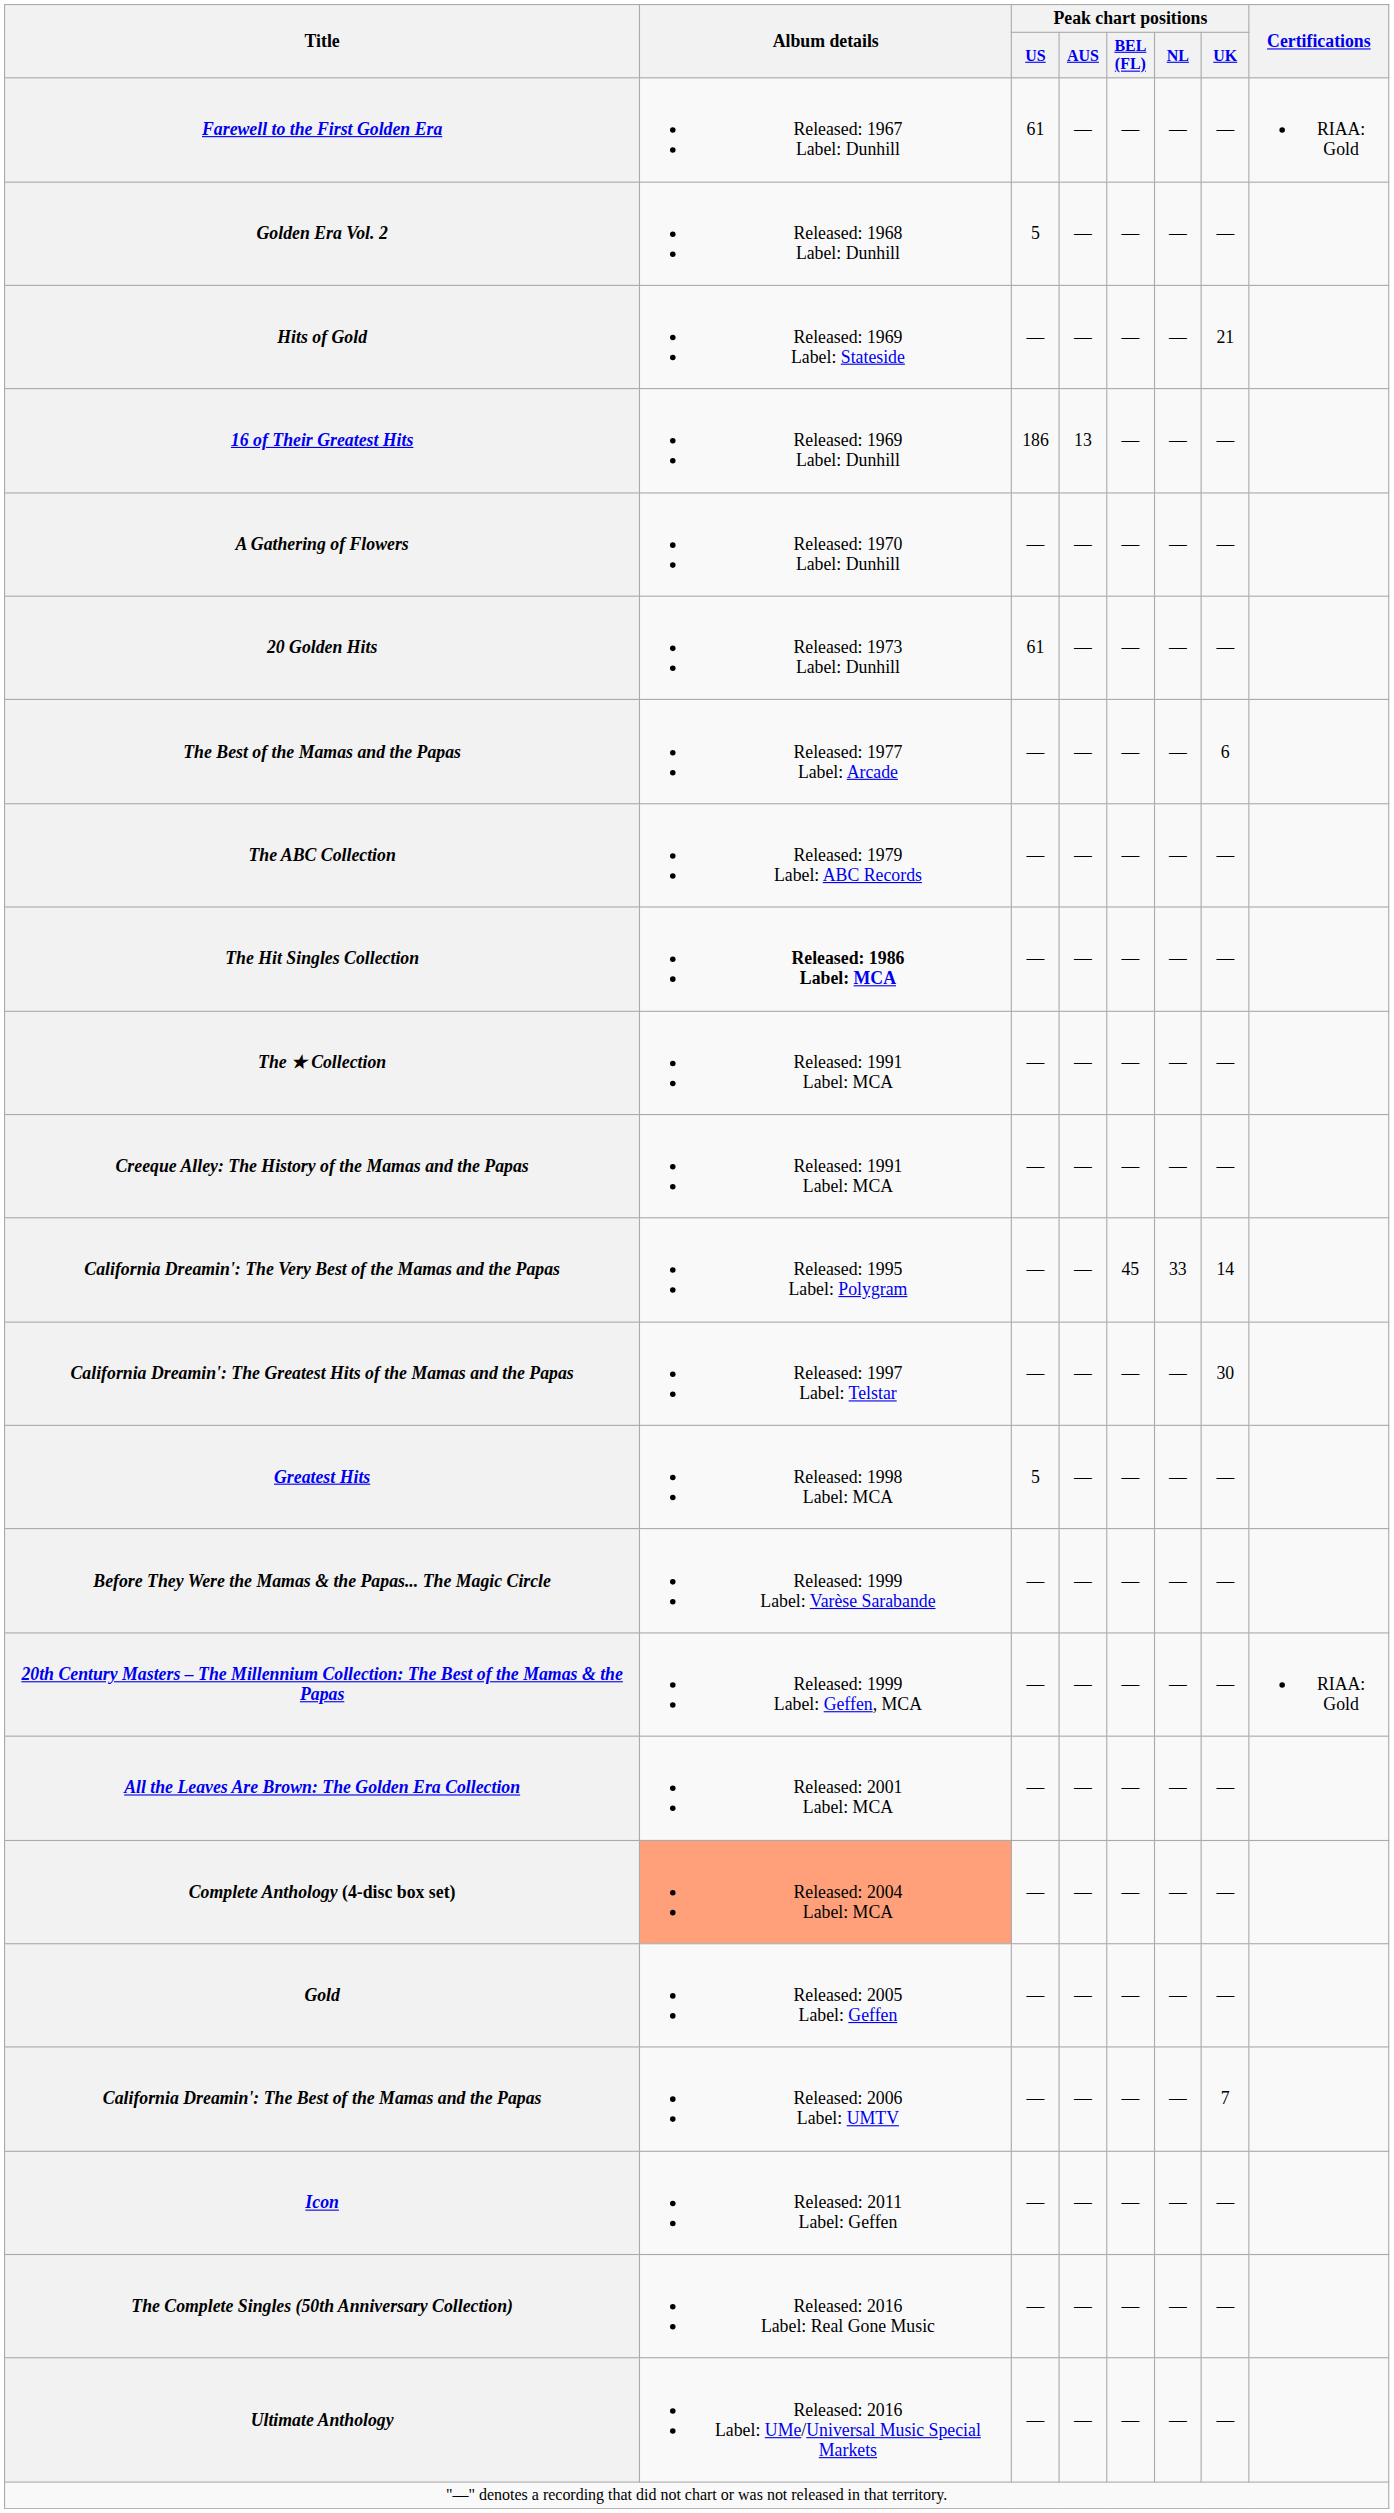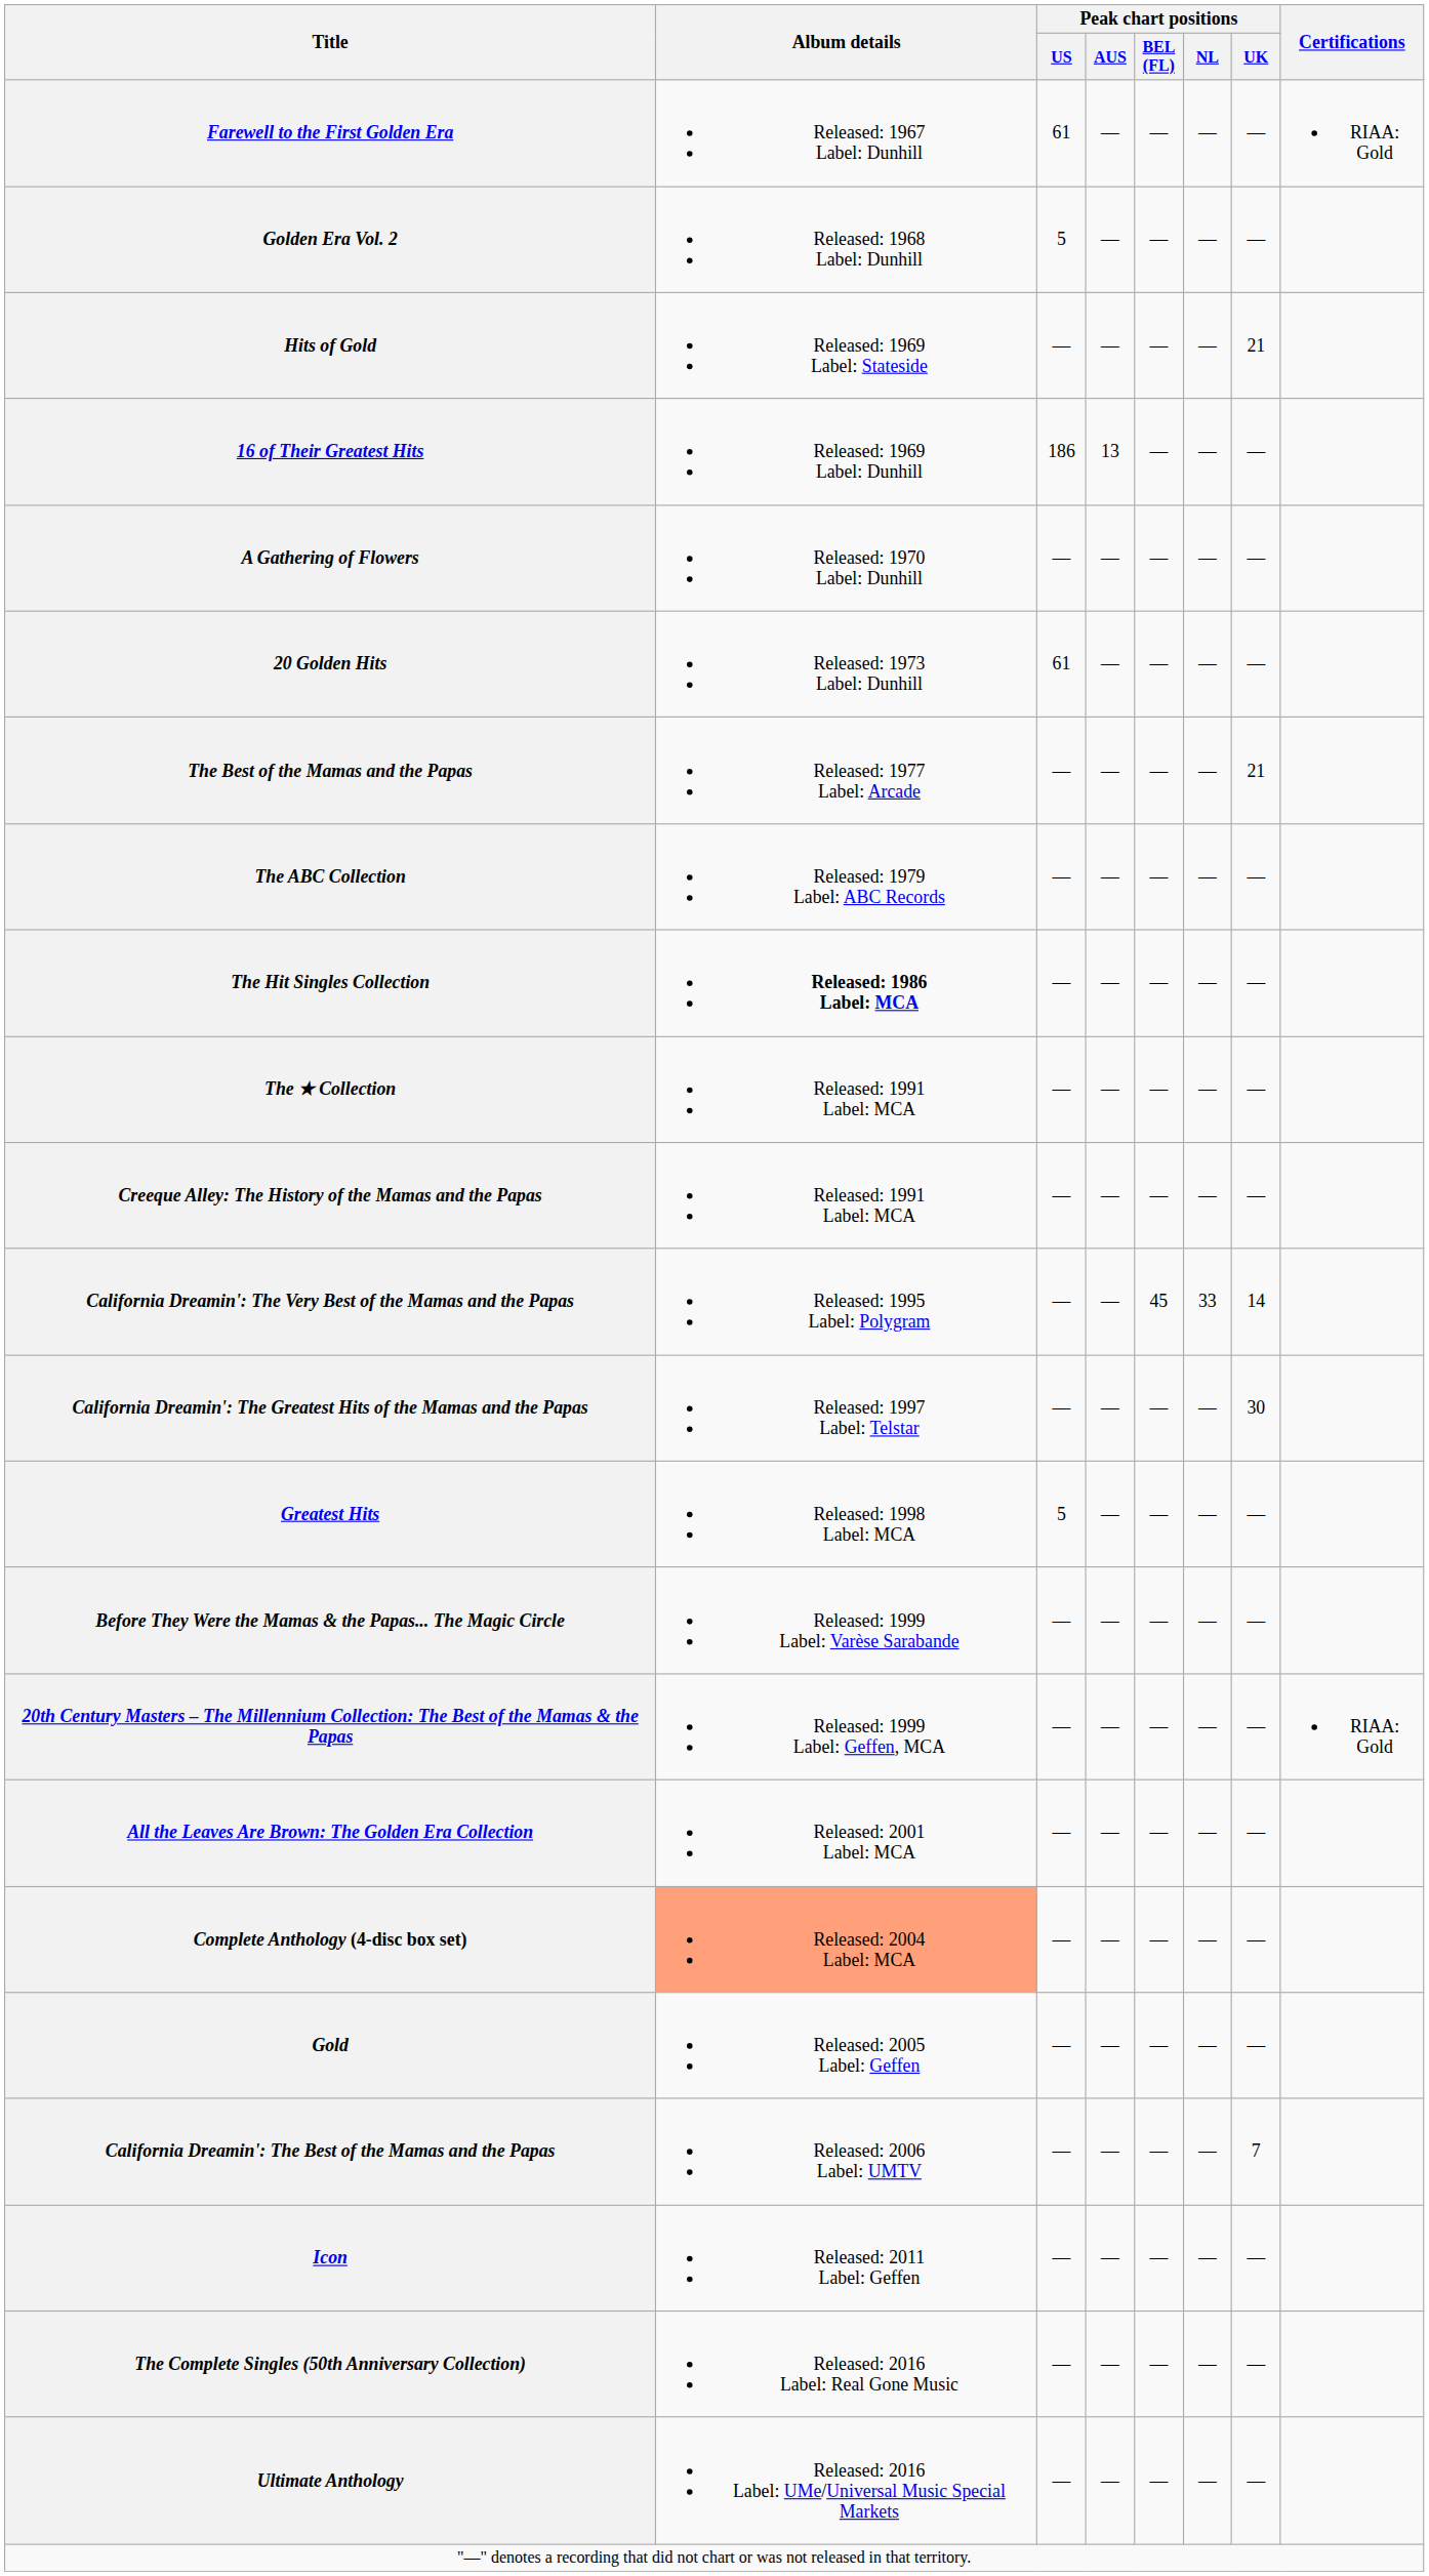 <table class="wikitable plainrowheaders" style="text-align:center;">
 <tr>
 <th scope="col" rowspan="2">Title</th>
 <th scope="col" rowspan="2">Album details</th>
 <th scope="col" colspan="5">Peak chart positions</th>
 <th scope="col" rowspan="2"><a href='#'>Certifications</a></th>
 </tr>
 <tr>
 <th scope="col" style="width:2.5em;font-size:90%"><a href='#'>US</a><br></th>
 <th scope="col" style="width:2.5em;font-size:90%"><a href='#'>AUS</a><br></th>
 <th scope="col" style="width:2.5em;font-size:90%"><a href='#'>BEL (FL)</a><br></th>
 <th scope="col" style="width:2.5em;font-size:90%"><a href='#'>NL</a><br></th>
 <th scope="col" style="width:2.5em;font-size:90%"><a href='#'>UK</a><br></th>
 </tr>
 <tr>
 <th scope="row"><em><a href='#'>Farewell to the First Golden Era</a></em></th>
 <td><br><ul><li>Released: 1967</li><li>Label: Dunhill </li></ul></td>
 <td>61</td>
 <td>—</td>
 <td>—</td>
 <td>—</td>
 <td>—</td>
 <td><br><ul><li>RIAA: Gold</li></ul></td>
 </tr>
 <tr>
 <th scope="row"><em>Golden Era Vol. 2</em></th>
 <td><br><ul><li>Released: 1968</li><li>Label: Dunhill </li></ul></td>
 <td>5</td>
 <td>—</td>
 <td>—</td>
 <td>—</td>
 <td>—</td>
 <td></td>
 </tr>
 <tr>
 <th scope="row"><em>Hits of Gold</em></th>
 <td><br><ul><li>Released: 1969</li><li>Label: <a href='#'>Stateside</a> </li></ul></td>
 <td>—</td>
 <td>—</td>
 <td>—</td>
 <td>—</td>
 <td>21</td>
 <td></td>
 </tr>
 <tr>
 <th scope="row"><em><a href='#'>16 of Their Greatest Hits</a></em></th>
 <td><br><ul><li>Released: 1969</li><li>Label: Dunhill </li></ul></td>
 <td>186</td>
 <td>13</td>
 <td>—</td>
 <td>—</td>
 <td>—</td>
 <td></td>
 </tr>
 <tr>
 <th scope="row"><em>A Gathering of Flowers</em></th>
 <td><br><ul><li>Released: 1970</li><li>Label: Dunhill </li></ul></td>
 <td>—</td>
 <td>—</td>
 <td>—</td>
 <td>—</td>
 <td>—</td>
 <td></td>
 </tr>
 <tr>
 <th scope="row"><em>20 Golden Hits</em></th>
 <td><br><ul><li>Released: 1973</li><li>Label: Dunhill </li></ul></td>
 <td>61</td>
 <td>—</td>
 <td>—</td>
 <td>—</td>
 <td>—</td>
 <td></td>
 </tr>
 <tr>
 <th scope="row"><em>The Best of the Mamas and the Papas</em></th>
 <td><br><ul><li>Released: 1977</li><li>Label: <a href='#'>Arcade</a> </li></ul></td>
 <td>—</td>
 <td>—</td>
 <td>—</td>
 <td>—</td>
-<td>6</td>
+<td>21</td>
 <td></td>
 </tr>
 <tr>
 <th scope="row"><em>The ABC Collection</em></th>
 <td><br><ul><li>Released: 1979</li><li>Label: <a href='#'>ABC Records</a> </li></ul></td>
 <td>—</td>
 <td>—</td>
 <td>—</td>
 <td>—</td>
 <td>—</td>
 <td></td>
 </tr>
 <tr>
 <th scope="row"><em>The Hit Singles Collection</em></th>
 <td><strong><br><ul><li>Released: 1986</li><li>Label: <a href='#'>MCA</a> </li></ul></strong></td>
 <td>—</td>
 <td>—</td>
 <td>—</td>
 <td>—</td>
 <td>—</td>
 <td></td>
 </tr>
 <tr>
 <th scope="row"><em>The ★ Collection</em></th>
 <td><br><ul><li>Released: 1991</li><li>Label: MCA </li></ul></td>
 <td>—</td>
 <td>—</td>
 <td>—</td>
 <td>—</td>
 <td>—</td>
 <td></td>
 </tr>
 <tr>
 <th scope="row"><em>Creeque Alley: The History of the Mamas and the Papas</em></th>
 <td><br><ul><li>Released: 1991</li><li>Label: MCA </li></ul></td>
 <td>—</td>
 <td>—</td>
 <td>—</td>
 <td>—</td>
 <td>—</td>
 <td></td>
 </tr>
 <tr>
 <th scope="row"><em>California Dreamin': The Very Best of the Mamas and the Papas</em></th>
 <td><br><ul><li>Released: 1995</li><li>Label: <a href='#'>Polygram</a> </li></ul></td>
 <td>—</td>
 <td>—</td>
 <td>45</td>
 <td>33</td>
 <td>14</td>
 <td></td>
 </tr>
 <tr>
 <th scope="row"><em>California Dreamin': The Greatest Hits of the Mamas and the Papas</em></th>
 <td><br><ul><li>Released: 1997</li><li>Label: <a href='#'>Telstar</a> </li></ul></td>
 <td>—</td>
 <td>—</td>
 <td>—</td>
 <td>—</td>
 <td>30</td>
 <td></td>
 </tr>
 <tr>
 <th scope="row"><em><a href='#'>Greatest Hits</a></em></th>
 <td><br><ul><li>Released: 1998</li><li>Label: MCA </li></ul></td>
 <td>5</td>
 <td>—</td>
 <td>—</td>
 <td>—</td>
 <td>—</td>
 <td></td>
 </tr>
 <tr>
 <th scope="row"><em>Before They Were the Mamas & the Papas... The Magic Circle</em></th>
 <td><br><ul><li>Released: 1999</li><li>Label: <a href='#'>Varèse Sarabande</a> </li></ul></td>
 <td>—</td>
 <td>—</td>
 <td>—</td>
 <td>—</td>
 <td>—</td>
 <td></td>
 </tr>
 <tr>
 <th scope="row"><em><a href='#'>20th Century Masters – The Millennium Collection: The Best of the Mamas & the Papas</a></em></th>
 <td><br><ul><li>Released: 1999</li><li>Label: <a href='#'>Geffen</a>, MCA</li></ul></td>
 <td>—</td>
 <td>—</td>
 <td>—</td>
 <td>—</td>
 <td>—</td>
 <td><br><ul><li>RIAA: Gold</li></ul></td>
 </tr>
 <tr>
 <th scope="row"><em><a href='#'>All the Leaves Are Brown: The Golden Era Collection</a></em></th>
 <td><br><ul><li>Released: 2001</li><li>Label: MCA </li></ul></td>
 <td>—</td>
 <td>—</td>
 <td>—</td>
 <td>—</td>
 <td>—</td>
 <td></td>
 </tr>
 <tr>
 <th scope="row"><em>Complete Anthology</em> (4-disc box set)</th>
 <td style="background: lightsalmon;"><br><ul><li>Released: 2004</li><li>Label: MCA </li></ul></td>
 <td>—</td>
 <td>—</td>
 <td>—</td>
 <td>—</td>
 <td>—</td>
 <td></td>
 </tr>
 <tr>
 <th scope="row"><em>Gold</em></th>
 <td><br><ul><li>Released: 2005</li><li>Label: <a href='#'>Geffen</a> </li></ul></td>
 <td>—</td>
 <td>—</td>
 <td>—</td>
 <td>—</td>
 <td>—</td>
 <td></td>
 </tr>
 <tr>
 <th scope="row"><em>California Dreamin': The Best of the Mamas and the Papas</em></th>
 <td><br><ul><li>Released: 2006</li><li>Label: <a href='#'>UMTV</a> </li></ul></td>
 <td>—</td>
 <td>—</td>
 <td>—</td>
 <td>—</td>
 <td>7</td>
 <td></td>
 </tr>
 <tr>
 <th scope="row"><em><a href='#'>Icon</a></em></th>
 <td><br><ul><li>Released: 2011</li><li>Label: Geffen </li></ul></td>
 <td>—</td>
 <td>—</td>
 <td>—</td>
 <td>—</td>
 <td>—</td>
 <td></td>
 </tr>
 <tr>
 <th scope="row"><em>The Complete Singles (50th Anniversary Collection)</em></th>
 <td><br><ul><li>Released: 2016</li><li>Label: Real Gone Music </li></ul></td>
 <td>—</td>
 <td>—</td>
 <td>—</td>
 <td>—</td>
 <td>—</td>
 <td></td>
 </tr>
 <tr>
 <th scope="row"><em>Ultimate Anthology</em></th>
 <td><br><ul><li>Released: 2016</li><li>Label: <a href='#'>UMe</a>/<a href='#'>Universal Music Special Markets</a> </li></ul></td>
 <td>—</td>
 <td>—</td>
 <td>—</td>
 <td>—</td>
 <td>—</td>
 <td></td>
 </tr>
 <tr>
 <td colspan="8" style="font-size:90%;">"—" denotes a recording that did not chart or was not released in that territory.</td>
 </tr>
 </table>
